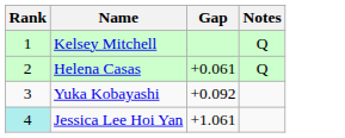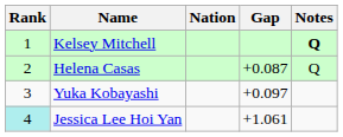 <table class="wikitable sortable" style="text-align:center">
 <tr>
 <th>Rank</th>
 <th>Name</th>
+<th>Nation</th>
 <th>Gap</th>
 <th>Notes</th>
 </tr>
 <tr bgcolor=ccffcc>
 <td>1</td>
 <td align=left><a href='#'>Kelsey Mitchell</a></td>
+<td align=left></td>
 <td></td>
-<td>Q</td>
+<td><strong>Q</strong></td>
 </tr>
 <tr bgcolor=ccffcc>
 <td>2</td>
 <td align=left><a href='#'>Helena Casas</a></td>
-<td>+0.061</td>
+<td align=left></td>
+<td>+0.087</td>
 <td>Q</td>
 </tr>
 <tr>
 <td>3</td>
 <td align=left><a href='#'>Yuka Kobayashi</a></td>
-<td>+0.092</td>
+<td align=left></td>
+<td>+0.097</td>
 <td></td>
 </tr>
 <tr>
 <td style="background: paleturquoise;">4</td>
 <td align=left><a href='#'>Jessica Lee Hoi Yan</a></td>
+<td align=left></td>
 <td>+1.061</td>
 <td></td>
 </tr>
 </table>
